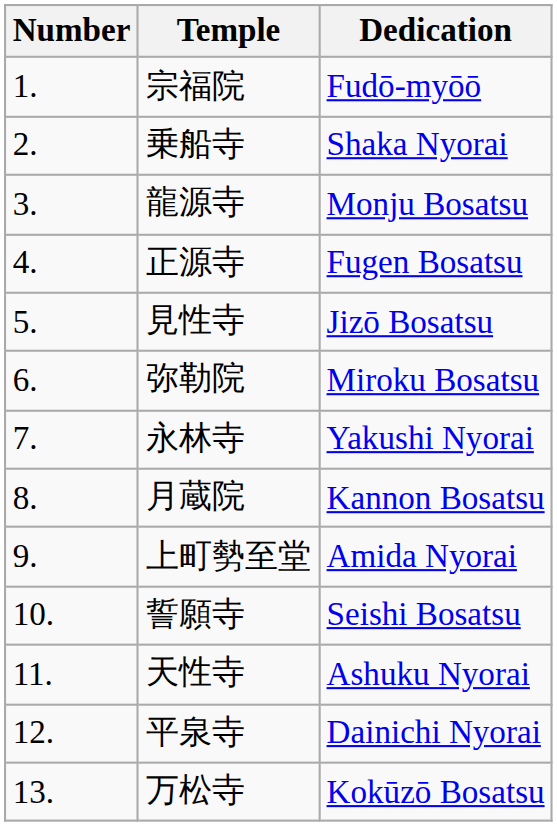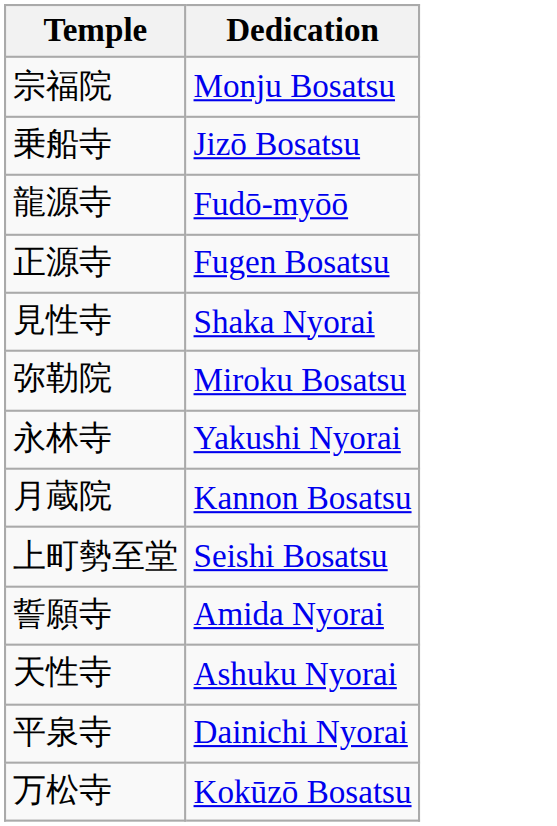 <table class="wikitable">
 <tr>
-<th>Number</th>
 <th>Temple</th>
 <th>Dedication</th>
 </tr>
 <tr>
-<td>1.</td>
 <td>宗福院</td>
+<td><a href='#'>Monju Bosatsu</a></td>
+</tr>
+<tr>
+<td>乗船寺</td>
+<td><a href='#'>Jizō Bosatsu</a></td>
+</tr>
+<tr>
+<td>龍源寺</td>
 <td><a href='#'>Fudō-myōō</a></td>
 </tr>
 <tr>
-<td>2.</td>
-<td>乗船寺</td>
-<td><a href='#'>Shaka Nyorai</a></td>
-</tr>
-<tr>
-<td>3.</td>
-<td>龍源寺</td>
-<td><a href='#'>Monju Bosatsu</a></td>
-</tr>
-<tr>
-<td>4.</td>
 <td>正源寺</td>
 <td><a href='#'>Fugen Bosatsu</a></td>
 </tr>
 <tr>
-<td>5.</td>
 <td>見性寺</td>
-<td><a href='#'>Jizō Bosatsu</a></td>
+<td><a href='#'>Shaka Nyorai</a></td>
 </tr>
 <tr>
-<td>6.</td>
 <td>弥勒院</td>
 <td><a href='#'>Miroku Bosatsu</a></td>
 </tr>
 <tr>
-<td>7.</td>
 <td>永林寺</td>
 <td><a href='#'>Yakushi Nyorai</a></td>
 </tr>
 <tr>
-<td>8.</td>
 <td>月蔵院</td>
 <td><a href='#'>Kannon Bosatsu</a></td>
 </tr>
 <tr>
-<td>9.</td>
 <td>上町勢至堂</td>
+<td><a href='#'>Seishi Bosatsu</a></td>
+</tr>
+<tr>
+<td>誓願寺</td>
 <td><a href='#'>Amida Nyorai</a></td>
 </tr>
 <tr>
-<td>10.</td>
-<td>誓願寺</td>
-<td><a href='#'>Seishi Bosatsu</a></td>
-</tr>
-<tr>
-<td>11.</td>
 <td>天性寺</td>
 <td><a href='#'>Ashuku Nyorai</a></td>
 </tr>
 <tr>
-<td>12.</td>
 <td>平泉寺</td>
 <td><a href='#'>Dainichi Nyorai</a></td>
 </tr>
 <tr>
-<td>13.</td>
 <td>万松寺</td>
 <td><a href='#'>Kokūzō Bosatsu</a></td>
 </tr>
 </table>
